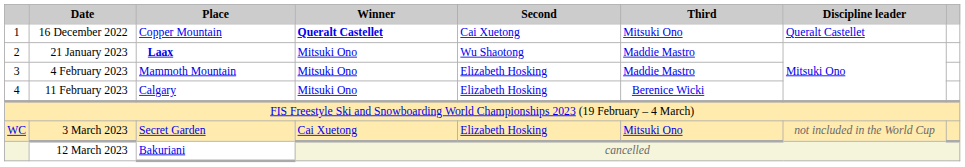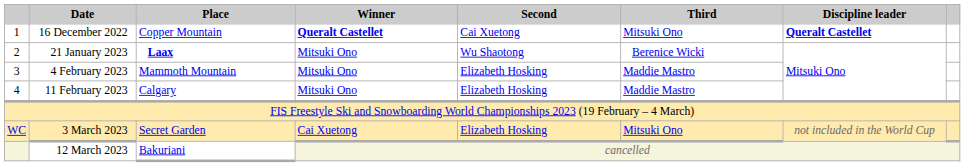 <table class="wikitable plainrowheaders" style="background:#fff; font-size:86%; line-height:16px; border:grey solid 1px; border-collapse:collapse;">
 <tr>
 <th scope="col" style="background:#ccc; width=30 px;"></th>
 <th scope="col" style="background:#ccc; width:120px;">Date</th>
 <th scope="col" style="background:#ccc; width:180px;">Place</th>
 <th scope="col" style="background:#ccc; width:185px;">Winner</th>
 <th scope="col" style="background:#ccc; width:185px;">Second</th>
 <th scope="col" style="background:#ccc; width:185px;">Third</th>
 <th scope="col" style="background:#ccc; width:185px;">Discipline leader</th>
 <th scope="col" style="background:#ccc; width:10px;"></th>
 </tr>
 <tr>
 <td align="center">1</td>
 <td align="right">16 December 2022  </td>
 <td> <a href='#'>Copper Mountain</a></td>
 <td><strong> <a href='#'>Queralt Castellet</a></strong></td>
 <td> <a href='#'>Cai Xuetong</a></td>
 <td> <a href='#'>Mitsuki Ono</a></td>
-<td> <a href='#'>Queralt Castellet</a></td>
+<td><strong> <a href='#'>Queralt Castellet</a></strong></td>
 <td></td>
 </tr>
 <tr>
 <td align="center">2</td>
 <td align="right">21 January 2023  </td>
 <td><strong>   <a href='#'>Laax</a></strong></td>
 <td> <a href='#'>Mitsuki Ono</a></td>
 <td> <a href='#'>Wu Shaotong</a></td>
-<td> <a href='#'>Maddie Mastro</a></td>
+<td>   <a href='#'>Berenice Wicki</a></td>
 <td rowspan=3> <a href='#'>Mitsuki Ono</a></td>
 <td></td>
 </tr>
 <tr>
 <td align="center">3</td>
 <td align="right">4 February 2023  </td>
 <td> <a href='#'>Mammoth Mountain</a></td>
 <td> <a href='#'>Mitsuki Ono</a></td>
 <td> <a href='#'>Elizabeth Hosking</a></td>
 <td> <a href='#'>Maddie Mastro</a></td>
 <td></td>
 </tr>
 <tr>
 <td align="center">4</td>
 <td align="right">11 February 2023  </td>
 <td> <a href='#'>Calgary</a></td>
 <td> <a href='#'>Mitsuki Ono</a></td>
 <td> <a href='#'>Elizabeth Hosking</a></td>
-<td>   <a href='#'>Berenice Wicki</a></td>
+<td> <a href='#'>Maddie Mastro</a></td>
 <td></td>
 </tr>
 <tr style="background:#FFEBAD">
 <td align=center style="border-top-width:3px" colspan=11><a href='#'>FIS Freestyle Ski and Snowboarding World Championships 2023</a> (19 February – 4 March)</td>
 </tr>
 <tr style="background:#FFEBAD">
 <td align="center" style=color:#696969 style="border-bottom-width:3px"><a href='#'>WC</a></td>
 <td style="border-bottom-width:3px" align="right">3 March 2023  </td>
 <td> <a href='#'>Secret Garden</a></td>
 <td style="border-bottom-width:3px"> <a href='#'>Cai Xuetong</a></td>
 <td style="border-bottom-width:3px"> <a href='#'>Elizabeth Hosking</a></td>
 <td style="border-bottom-width:3px"> <a href='#'>Mitsuki Ono</a></td>
 <td align="center" style=color:#696969 style="border-bottom-width:3px"><em>not included in the World Cup</em></td>
 <td style="border-bottom-width:3px"></td>
 </tr>
 <tr>
 <td bgcolor="F5F5DC"></td>
 <td align="right">12 March 2023  </td>
 <td style="border-bottom-width:3px"> <a href='#'>Bakuriani</a></td>
 <td colspan=5 align=center bgcolor="F5F5DC" style=color:#696969><em>cancelled</em></td>
 </tr>
 </table>
